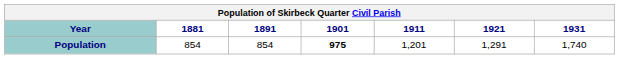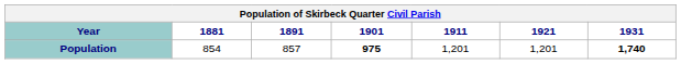 <table class="wikitable" style="font-size:90%; width:70%; border:0; text-align:center; line-height:120%;">
 <tr>
 <th colspan="12" style="text-align:center;font-size:90%;">Population of Skirbeck Quarter <a href='#'>Civil Parish</a></th>
 </tr>
 <tr>
 <th style="background:#9cc; color:navy; height:17px;">Year</th>
 <th style="background:#fff; color:navy;">1881</th>
 <th style="background:#fff; color:navy;">1891</th>
 <th style="background:#fff; color:navy;">1901</th>
 <th style="background:#fff; color:navy;">1911</th>
 <th style="background:#fff; color:navy;">1921</th>
 <th style="background:#fff; color:navy;">1931</th>
 </tr>
 <tr style="text-align:center;">
 <th style="background:#9cc; color:navy; height:17px;">Population</th>
 <td style="background:#fff; color:black;">854</td>
-<td style="background:#fff; color:black;">854</td>
+<td style="background:#fff; color:black;">857</td>
 <td style="background:#fff; color:black;"><strong>975</strong></td>
 <td style="background:#fff; color:black;">1,201</td>
-<td style="background:#fff; color:black;">1,291</td>
-<td style="background:#fff; color:black;">1,740</td>
+<td style="background:#fff; color:black;">1,201</td>
+<td style="background:#fff; color:black;"><strong>1,740</strong></td>
 </tr>
 </table>
